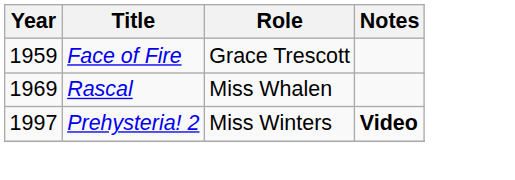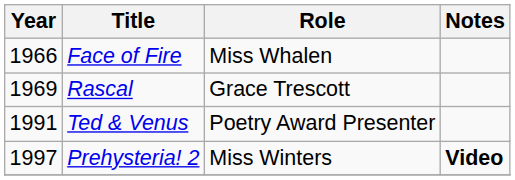 <table class="wikitable sortable">
 <tr>
 <th>Year</th>
 <th>Title</th>
 <th>Role</th>
 <th class="unsortable">Notes</th>
 </tr>
 <tr>
-<td>1959</td>
+<td>1966</td>
 <td><em><a href='#'>Face of Fire</a></em></td>
-<td>Grace Trescott</td>
+<td>Miss Whalen</td>
 <td></td>
 </tr>
 <tr>
 <td>1969</td>
 <td><em><a href='#'>Rascal</a></em></td>
-<td>Miss Whalen</td>
+<td>Grace Trescott</td>
+<td></td>
+</tr>
+<tr>
+<td>1991</td>
+<td><em><a href='#'>Ted & Venus</a></em></td>
+<td>Poetry Award Presenter</td>
 <td></td>
 </tr>
 <tr>
 <td>1997</td>
 <td><em><a href='#'>Prehysteria! 2</a></em></td>
 <td>Miss Winters</td>
 <td><strong>Video</strong></td>
 </tr>
 <tr>
 </tr>
 </table>
